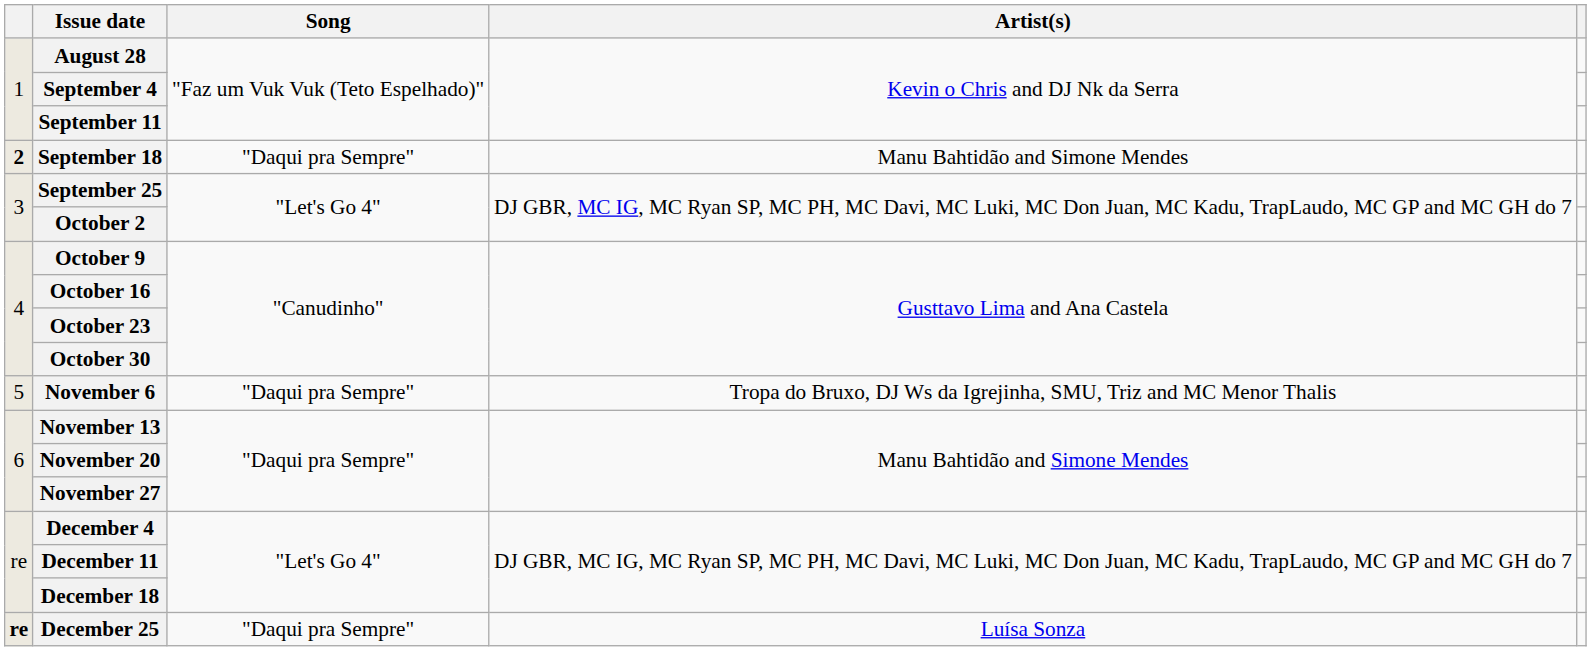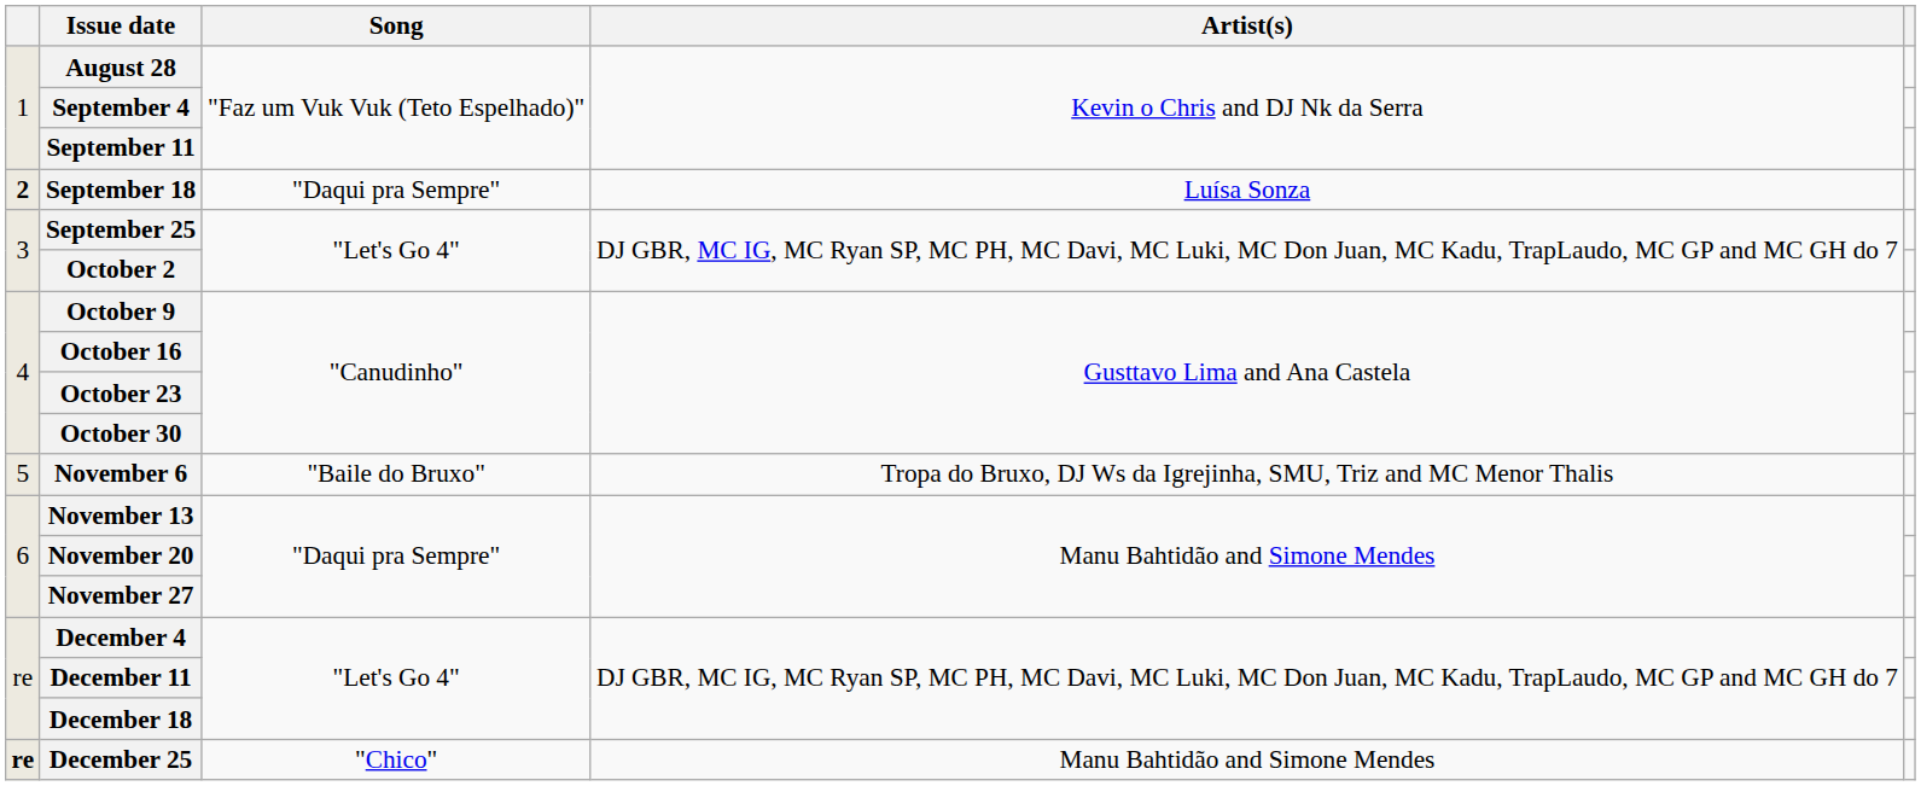 <table class="wikitable plainrowheaders" style="text-align: center">
 <tr>
 <th width="1"></th>
 <th scope="col">Issue date</th>
 <th>Song</th>
 <th>Artist(s)</th>
 <th></th>
 </tr>
 <tr>
 <td bgcolor=#EDEAE0 rowspan="3">1</td>
 <th scope="row">August 28</th>
 <td rowspan="3">"Faz um Vuk Vuk (Teto Espelhado)"</td>
 <td rowspan="3"><a href='#'>Kevin o Chris</a> and DJ Nk da Serra</td>
 <td></td>
 </tr>
 <tr>
 <th scope="row">September 4</th>
 <td></td>
 </tr>
 <tr>
 <th scope="row">September 11</th>
 <td></td>
 </tr>
 <tr>
 <td bgcolor=#EDEAE0><strong>2</strong></td>
 <th scope="row">September 18</th>
 <td>"Daqui pra Sempre"</td>
-<td>Manu Bahtidão and Simone Mendes</td>
+<td><a href='#'>Luísa Sonza</a></td>
 <td></td>
 </tr>
 <tr>
 <td bgcolor=#EDEAE0 rowspan="2">3</td>
 <th scope="row">September 25</th>
 <td rowspan="2">"Let's Go 4"</td>
 <td rowspan="2">DJ GBR, <a href='#'>MC IG</a>, MC Ryan SP, MC PH, MC Davi, MC Luki, MC Don Juan, MC Kadu, TrapLaudo, MC GP and MC GH do 7</td>
 <td></td>
 </tr>
 <tr>
 <th scope="row">October 2</th>
 <td></td>
 </tr>
 <tr>
 <td bgcolor=#EDEAE0 rowspan="4">4</td>
 <th scope="row">October 9</th>
 <td rowspan="4">"Canudinho"</td>
 <td rowspan="4"><a href='#'>Gusttavo Lima</a> and Ana Castela</td>
 <td></td>
 </tr>
 <tr>
 <th scope="row">October 16</th>
 <td></td>
 </tr>
 <tr>
 <th scope="row">October 23</th>
 <td></td>
 </tr>
 <tr>
 <th scope="row">October 30</th>
 <td></td>
 </tr>
 <tr>
 <td bgcolor=#EDEAE0>5</td>
 <th scope="row">November 6</th>
-<td>"Daqui pra Sempre"</td>
+<td>"Baile do Bruxo"</td>
 <td>Tropa do Bruxo, DJ Ws da Igrejinha, SMU, Triz and MC Menor Thalis</td>
 <td></td>
 </tr>
 <tr>
 <td bgcolor=#EDEAE0 rowspan="3">6</td>
 <th scope="row">November 13</th>
 <td rowspan="3">"Daqui pra Sempre"</td>
 <td rowspan="3">Manu Bahtidão and <a href='#'>Simone Mendes</a></td>
 <td></td>
 </tr>
 <tr>
 <th scope="row">November 20</th>
 <td></td>
 </tr>
 <tr>
 <th scope="row">November 27</th>
 <td></td>
 </tr>
 <tr>
 <td bgcolor=#EDEAE0 rowspan="3">re</td>
 <th scope="row">December 4</th>
 <td rowspan="3">"Let's Go 4"</td>
 <td rowspan="3">DJ GBR, MC IG, MC Ryan SP, MC PH, MC Davi, MC Luki, MC Don Juan, MC Kadu, TrapLaudo, MC GP and MC GH do 7</td>
 <td></td>
 </tr>
 <tr>
 <th scope="row">December 11</th>
 <td></td>
 </tr>
 <tr>
 <th scope="row">December 18</th>
 <td></td>
 </tr>
 <tr>
 <td bgcolor=#EDEAE0><strong>re</strong></td>
 <th scope="row">December 25</th>
-<td>"Daqui pra Sempre"</td>
-<td><a href='#'>Luísa Sonza</a></td>
+<td>"<a href='#'>Chico</a>"</td>
+<td>Manu Bahtidão and Simone Mendes</td>
 <td></td>
 </tr>
 </table>
